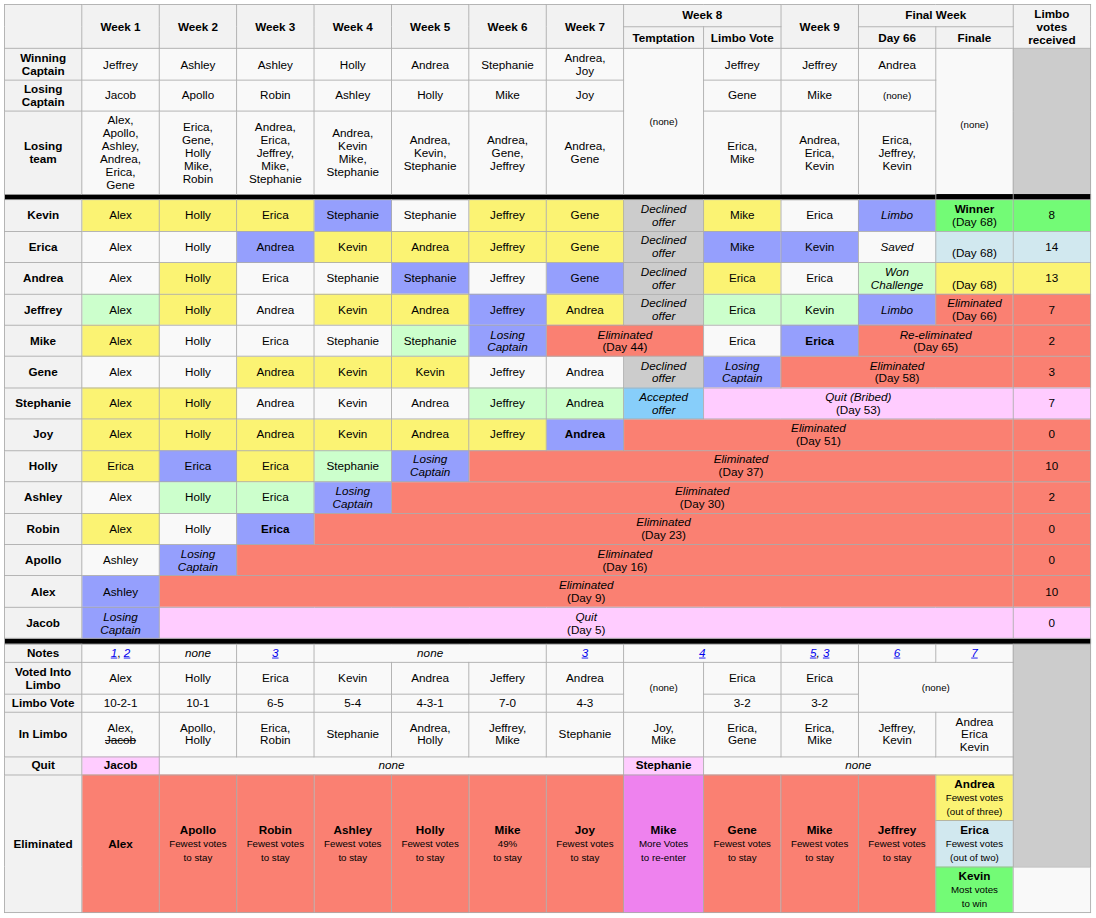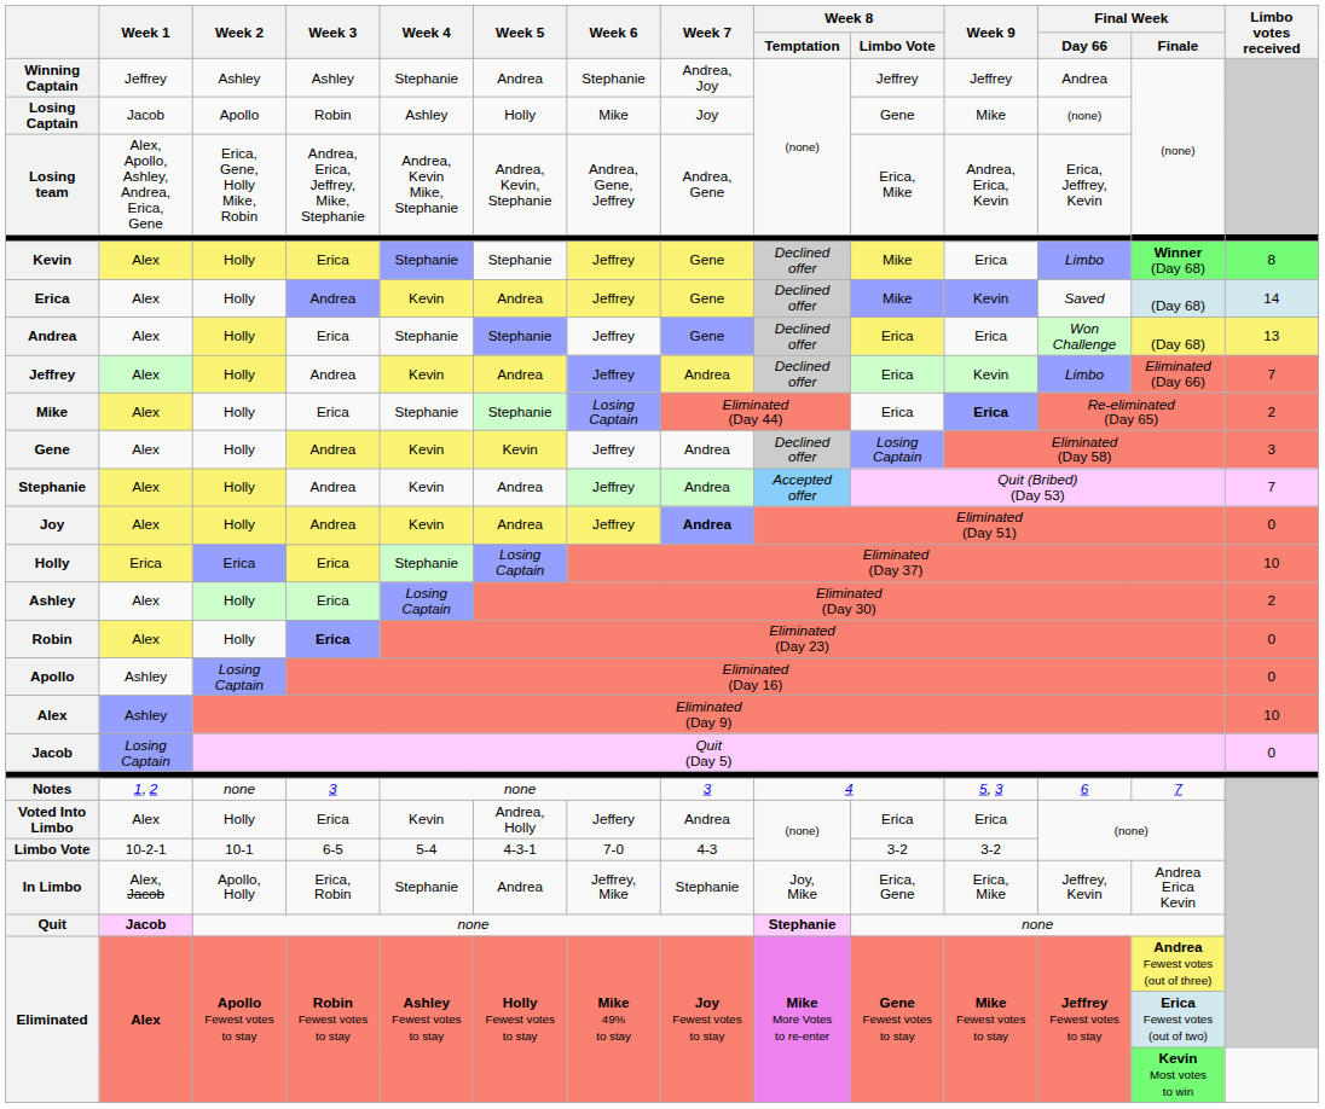 <table class="wikitable" style="text-align:center; width:100%; font-size:85%; line-height:15px;">
 <tr>
 <th rowspan="2" style="width: 6%;"></th>
 <th rowspan="2" style="width: 6%;">Week 1</th>
 <th rowspan="2" style="width: 6%;">Week 2</th>
 <th rowspan="2" style="width: 6%;">Week 3</th>
 <th rowspan="2" style="width: 6%;">Week 4</th>
 <th rowspan="2" style="width: 6%;">Week 5</th>
 <th rowspan="2" style="width: 6%;">Week 6</th>
 <th rowspan="2" style="width: 6%;">Week 7</th>
 <th colspan="2" style="width: 12%;">Week 8</th>
 <th rowspan="2" style="width: 6%;">Week 9</th>
 <th colspan="2" style="width: 12%;">Final Week</th>
 <th rowspan="2" style="width: 6%;">Limbo<br>votes<br>received</th>
 </tr>
 <tr>
 <th style="width: 6%;">Temptation</th>
 <th style="width: 6%;">Limbo Vote</th>
 <th style="width: 6%;">Day 66</th>
 <th style="width: 6%;">Finale</th>
 </tr>
 <tr>
 <th>Winning<br>Captain</th>
 <td>Jeffrey</td>
 <td>Ashley</td>
 <td>Ashley</td>
-<td>Holly</td>
+<td>Stephanie</td>
 <td>Andrea</td>
 <td>Stephanie</td>
 <td>Andrea,<br>Joy</td>
 <td rowspan="3"><small>(none)</small></td>
 <td>Jeffrey</td>
 <td>Jeffrey</td>
 <td>Andrea</td>
 <td rowspan="4"><small>(none)</small></td>
 <td rowspan="4" style="background:#CCCCCC;"></td>
 </tr>
 <tr>
 <th>Losing<br>Captain</th>
 <td>Jacob</td>
 <td>Apollo</td>
 <td>Robin</td>
 <td>Ashley</td>
 <td>Holly</td>
 <td>Mike</td>
 <td>Joy</td>
 <td>Gene</td>
 <td>Mike</td>
 <td><small>(none)</small></td>
 </tr>
 <tr>
 <th>Losing<br>team</th>
 <td>Alex,<br>Apollo,<br>Ashley,<br>Andrea,<br>Erica,<br>Gene</td>
 <td>Erica,<br>Gene,<br>Holly<br>Mike,<br>Robin</td>
 <td>Andrea,<br>Erica,<br>Jeffrey,<br>Mike,<br>Stephanie</td>
 <td>Andrea,<br>Kevin<br>Mike,<br>Stephanie</td>
 <td>Andrea,<br>Kevin,<br>Stephanie</td>
 <td>Andrea,<br>Gene,<br>Jeffrey</td>
 <td>Andrea,<br>Gene</td>
 <td>Erica,<br>Mike</td>
 <td>Andrea,<br>Erica,<br>Kevin</td>
 <td>Erica,<br>Jeffrey,<br>Kevin</td>
 </tr>
 <tr>
 <th style="background:#000;" colspan="14"></th>
 </tr>
 <tr>
 <th>Kevin</th>
 <td style="background:#FBF373;">Alex</td>
 <td style="background:#FBF373;">Holly</td>
 <td style="background:#FBF373;">Erica</td>
 <td style="background:#959FFD;">Stephanie</td>
 <td>Stephanie</td>
 <td style="background:#FBF373;">Jeffrey</td>
 <td style="background:#FBF373;">Gene</td>
 <td style="background:#ccc;"><em>Declined<br>offer</em></td>
 <td style="background:#FBF373;">Mike</td>
 <td>Erica</td>
 <td style="background:#959FFD;"><em>Limbo</em></td>
 <td style="background:#73FB76;"><strong>Winner</strong><br>(Day 68)</td>
 <td style="background:#73FB76;">8</td>
 </tr>
 <tr>
 <th>Erica</th>
 <td>Alex</td>
 <td>Holly</td>
 <td style="background:#959FFD;">Andrea</td>
 <td style="background:#FBF373;">Kevin</td>
 <td style="background:#FBF373;">Andrea</td>
 <td style="background:#FBF373;">Jeffrey</td>
 <td style="background:#FBF373;">Gene</td>
 <td style="background:#ccc;"><em>Declined<br>offer</em></td>
 <td style="background:#959FFD;">Mike</td>
 <td style="background:#959FFD;">Kevin</td>
 <td><em>Saved</em></td>
 <td style="background:#D1E8EF;"><br>(Day 68)</td>
 <td style="background:#D1E8EF;">14</td>
 </tr>
 <tr>
 <th>Andrea</th>
 <td>Alex</td>
 <td style="background:#FBF373;">Holly</td>
 <td>Erica</td>
 <td>Stephanie</td>
 <td style="background:#959FFD;">Stephanie</td>
 <td>Jeffrey</td>
 <td style="background:#959FFD;">Gene</td>
 <td style="background:#ccc;"><em>Declined<br>offer</em></td>
 <td style="background:#FBF373;">Erica</td>
 <td>Erica</td>
 <td style="background:#cfc;"><em>Won <br>Challenge</em></td>
 <td style="background:#fbf373;"><br>(Day 68)</td>
 <td style="background:#fbf373;">13</td>
 </tr>
 <tr>
 <th>Jeffrey</th>
 <td style="background:#cfc;">Alex</td>
 <td style="background:#FBF373;">Holly</td>
 <td>Andrea</td>
 <td style="background:#FBF373;">Kevin</td>
 <td style="background:#FBF373;">Andrea</td>
 <td style="background:#959FFD;">Jeffrey</td>
 <td style="background:#FBF373;">Andrea</td>
 <td style="background:#ccc;"><em>Declined<br>offer</em></td>
 <td style="background:#cfc;">Erica</td>
 <td style="background:#cfc;">Kevin</td>
 <td style="background:#959FFD;"><em>Limbo</em></td>
 <td style="background:salmon;"><em>Eliminated</em><br>(Day 66)</td>
 <td style="background:salmon;">7</td>
 </tr>
 <tr>
 <th>Mike</th>
 <td style="background:#FBF373;">Alex</td>
 <td>Holly</td>
 <td>Erica</td>
 <td>Stephanie</td>
 <td style="background:#cfc;">Stephanie</td>
 <td style="background:#959FFD;"><em>Losing<br>Captain</em></td>
 <td style="background:salmon;" colspan="2"><em>Eliminated</em><br>(Day 44)</td>
 <td>Erica</td>
 <td style="background:#959FFD;"><strong>Erica</strong></td>
 <td style="background:salmon;" colspan="2"><em>Re-eliminated</em><br>(Day 65)</td>
 <td style="background:salmon;">2</td>
 </tr>
 <tr>
 <th>Gene</th>
 <td>Alex</td>
 <td>Holly</td>
 <td style="background:#FBF373;">Andrea</td>
 <td style="background:#FBF373;">Kevin</td>
 <td style="background:#FBF373;">Kevin</td>
 <td>Jeffrey</td>
 <td>Andrea</td>
 <td style="background:#ccc;"><em>Declined<br>offer</em></td>
 <td style="background:#959FFD;"><em>Losing<br>Captain</em></td>
 <td style="background:salmon;" colspan="3"><em>Eliminated</em><br>(Day 58)</td>
 <td style="background:salmon;">3</td>
 </tr>
 <tr>
 <th>Stephanie</th>
 <td style="background:#FBF373;">Alex</td>
 <td style="background:#FBF373;">Holly</td>
 <td>Andrea</td>
 <td>Kevin</td>
 <td>Andrea</td>
 <td style="background:#cfc;">Jeffrey</td>
 <td style="background:#cfc;">Andrea</td>
 <td style="background:#87cefa;"><em>Accepted<br>offer</em></td>
 <td style="background:#fcf;" colspan="4"><em>Quit (Bribed)</em><br>(Day 53)</td>
 <td style="background:#fcf;">7</td>
 </tr>
 <tr>
 <th>Joy</th>
 <td style="background:#FBF373;">Alex</td>
 <td style="background:#FBF373;">Holly</td>
 <td style="background:#FBF373;">Andrea</td>
 <td style="background:#FBF373;">Kevin</td>
 <td style="background:#FBF373;">Andrea</td>
 <td style="background:#FBF373;">Jeffrey</td>
 <td style="background:#959FFD;"><strong>Andrea </strong></td>
 <td style="background:salmon;" colspan="5"><em>Eliminated</em><br>(Day 51)</td>
 <td style="background:salmon;">0</td>
 </tr>
 <tr>
 <th>Holly</th>
 <td style="background:#FBF373;">Erica</td>
 <td style="background:#959FFD;">Erica</td>
 <td style="background:#FBF373;">Erica</td>
 <td style="background:#cfc;">Stephanie</td>
 <td style="background:#959FFD;"><em>Losing<br>Captain</em></td>
 <td style="background:salmon;" colspan="7"><em>Eliminated</em><br>(Day 37)</td>
 <td style="background:salmon;">10</td>
 </tr>
 <tr>
 <th>Ashley</th>
 <td>Alex</td>
 <td style="background:#cfc;">Holly</td>
 <td style="background:#cfc;">Erica</td>
 <td style="background:#959FFD;"><em>Losing<br>Captain</em></td>
 <td style="background:salmon;" colspan="8"><em>Eliminated</em><br>(Day 30)</td>
 <td style="background:salmon;">2</td>
 </tr>
 <tr>
 <th>Robin</th>
 <td style="background:#FBF373;">Alex</td>
 <td>Holly</td>
 <td style="background:#959FFD;"><strong>Erica</strong></td>
 <td style="background:salmon;" colspan="9"><em>Eliminated</em><br>(Day 23)</td>
 <td style="background:salmon;">0</td>
 </tr>
 <tr>
 <th>Apollo</th>
 <td>Ashley</td>
 <td style="background:#959FFD;"><em>Losing<br>Captain</em></td>
 <td style="background:salmon;" colspan="10"><em>Eliminated</em><br>(Day 16)</td>
 <td style="background:salmon;">0</td>
 </tr>
 <tr>
 <th>Alex</th>
 <td style="background:#959FFD;">Ashley</td>
 <td style="background:salmon;" colspan="11"><em>Eliminated</em><br>(Day 9)</td>
 <td style="background:salmon;">10</td>
 </tr>
 <tr>
 <th>Jacob</th>
 <td style="background:#959FFD;"><em>Losing<br>Captain</em></td>
 <td style="background:#fcf;" colspan="11"><em>Quit</em><br>(Day 5)</td>
 <td style="background:#fcf;">0</td>
 </tr>
 <tr>
 <th style="background:#000;" colspan="14"></th>
 </tr>
 <tr>
 <th>Notes</th>
 <td><em><a href='#'>1</a></em>, <em><a href='#'>2</a></em></td>
 <td><em>none</em></td>
 <td><em><a href='#'>3</a></em></td>
 <td colspan=3><em>none</em></td>
 <td><em><a href='#'>3</a></em></td>
 <td colspan=2><em><a href='#'>4</a></em></td>
 <td><em><a href='#'>5</a>, <a href='#'>3</a></em></td>
 <td><em><a href='#'>6</a></em></td>
 <td><em><a href='#'>7</a></em></td>
 <td rowspan="7" style="background:#ccc;"></td>
 </tr>
 <tr>
 <th>Voted Into Limbo</th>
 <td>Alex</td>
 <td>Holly</td>
 <td>Erica</td>
 <td>Kevin</td>
-<td>Andrea</td>
+<td>Andrea,<br>Holly</td>
 <td>Jeffery</td>
 <td>Andrea</td>
 <td rowspan=2><small>(none)</small></td>
 <td>Erica</td>
 <td>Erica</td>
 <td colspan=2 rowspan=2><small>(none)</small></td>
 </tr>
 <tr>
 <th>Limbo Vote</th>
 <td>10-2-1</td>
 <td>10-1</td>
 <td>6-5</td>
 <td>5-4</td>
 <td>4-3-1</td>
 <td>7-0</td>
 <td>4-3</td>
 <td>3-2</td>
 <td>3-2</td>
 </tr>
 <tr>
 <th>In Limbo</th>
 <td>Alex,<br><s>Jacob</s></td>
 <td>Apollo,<br>Holly</td>
 <td>Erica,<br>Robin</td>
 <td>Stephanie</td>
-<td>Andrea,<br>Holly</td>
+<td>Andrea</td>
 <td>Jeffrey,<br>Mike</td>
 <td>Stephanie</td>
 <td>Joy,<br>Mike</td>
 <td>Erica,<br>Gene</td>
 <td>Erica,<br>Mike</td>
 <td>Jeffrey,<br>Kevin</td>
 <td>Andrea<br>Erica<br> Kevin</td>
 </tr>
 <tr>
 <th>Quit</th>
 <td style="background:#fcf;"><strong>Jacob</strong></td>
 <td colspan="6"><em>none</em></td>
 <td style="background:#fcf;"><strong>Stephanie</strong></td>
 <td colspan="4"><em>none</em></td>
 </tr>
 <tr>
 <th rowspan=3>Eliminated</th>
 <td rowspan="3" style="background:salmon;"><strong>Alex </strong><br><small></small></td>
 <td rowspan="3" style="background:salmon;"><strong>Apollo</strong><br><small>Fewest votes<br>to stay</small></td>
 <td rowspan="3" style="background:salmon;"><strong>Robin</strong><br><small>Fewest votes<br>to stay</small></td>
 <td rowspan="3" style="background:salmon;"><strong>Ashley</strong><br><small>Fewest votes<br>to stay</small></td>
 <td rowspan="3" style="background:salmon;"><strong>Holly</strong><br><small>Fewest votes<br>to stay</small></td>
 <td rowspan="3" style="background:salmon;"><strong>Mike</strong><br><small>49%<br>to stay</small></td>
 <td rowspan="3" style="background:salmon;"><strong>Joy</strong><br><small>Fewest votes<br>to stay </small></td>
 <td rowspan="3" style="background:violet"><strong>Mike</strong><br><small>More Votes<br>to re-enter</small></td>
 <td rowspan="3" style="background:salmon;"><strong>Gene</strong><br><small>Fewest votes<br>to stay </small></td>
 <td rowspan="3" style="background:salmon;"><strong>Mike </strong><br><small>Fewest votes<br>to stay </small></td>
 <td rowspan="3" style="background:salmon;"><strong>Jeffrey </strong><br><small>Fewest votes<br>to stay </small></td>
 <td style="background:#fbf373;"><strong>Andrea</strong><br><small>Fewest votes<br>(out of three)</small></td>
 </tr>
 <tr>
 <td style="background:#D1E8EF;"><strong>Erica</strong><br><small>Fewest votes<br>(out of two)</small></td>
 </tr>
 <tr>
 <td style="background:#73FB76;"><strong>Kevin</strong><br><small>Most votes<br>to win</small></td>
 </tr>
 </table>
